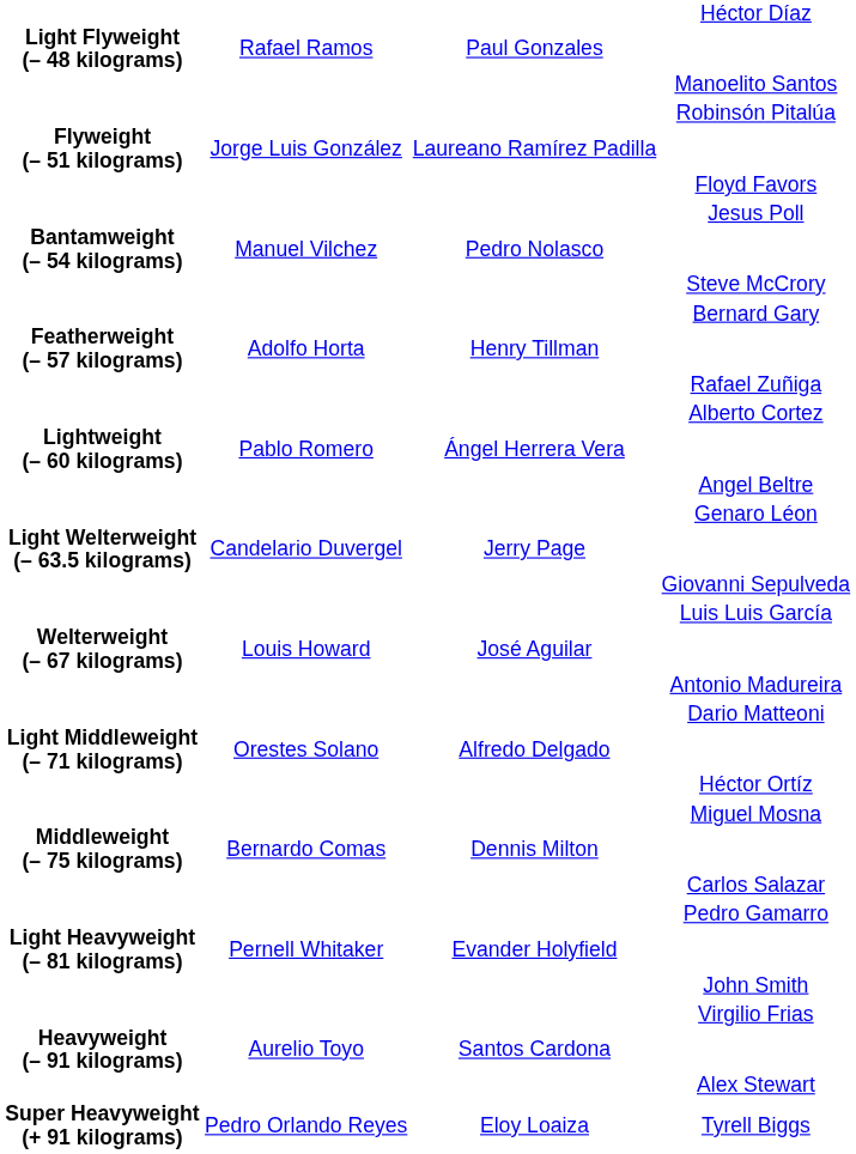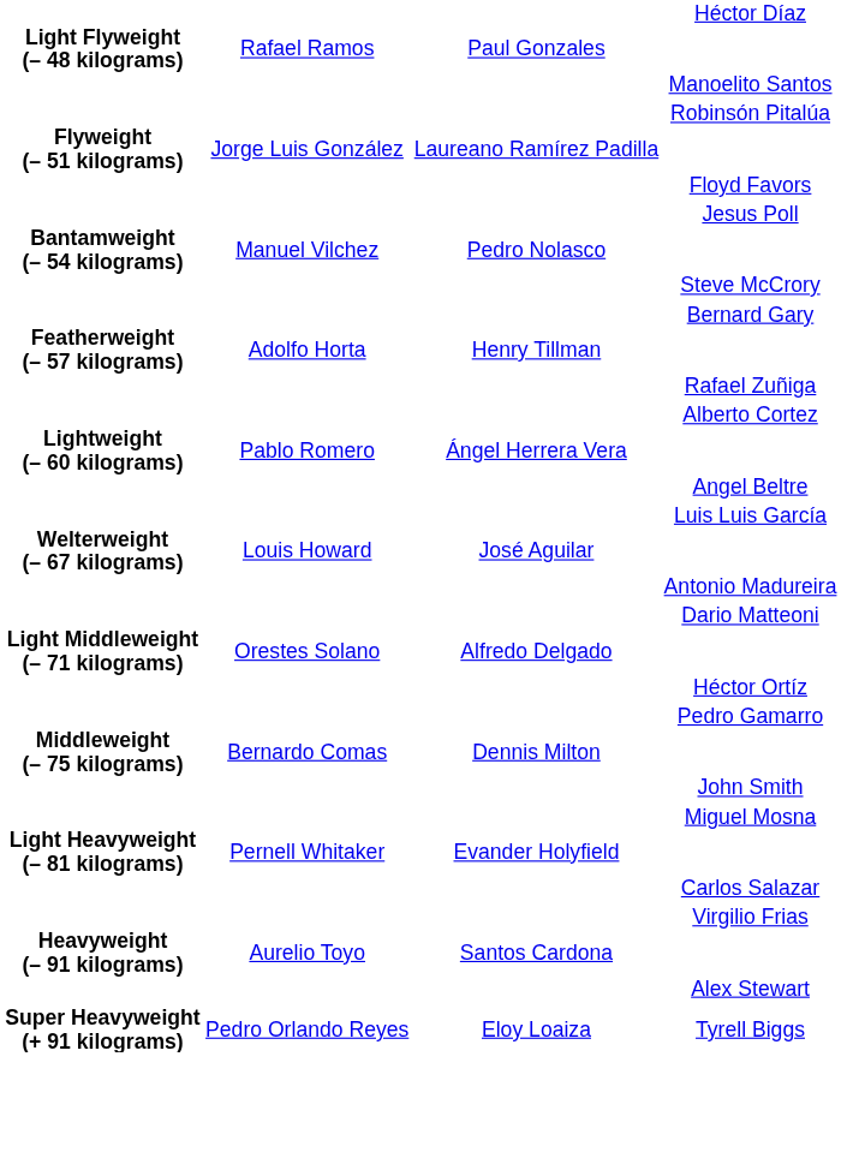 <table>
 <tr align="center">
 <td><strong>Light Flyweight<br>(– 48 kilograms)</strong></td>
 <td> <a href='#'>Rafael Ramos</a><br></td>
 <td> <a href='#'>Paul Gonzales</a><br></td>
 <td> <a href='#'>Héctor Díaz</a><br><br><br> <a href='#'>Manoelito Santos</a><br></td>
 </tr>
 <tr align="center">
 <td><strong>Flyweight<br>(– 51 kilograms)</strong></td>
 <td> <a href='#'>Jorge Luis González</a><br></td>
 <td> <a href='#'>Laureano Ramírez Padilla</a><br></td>
 <td> <a href='#'>Robinsón Pitalúa</a><br><br><br> <a href='#'>Floyd Favors</a><br></td>
 </tr>
 <tr align="center">
 <td><strong>Bantamweight<br>(– 54 kilograms)</strong></td>
 <td> <a href='#'>Manuel Vilchez</a><br></td>
 <td> <a href='#'>Pedro Nolasco</a><br></td>
 <td> <a href='#'>Jesus Poll</a><br><br><br> <a href='#'>Steve McCrory</a><br></td>
 </tr>
 <tr align="center">
 <td><strong>Featherweight<br>(– 57 kilograms)</strong></td>
 <td> <a href='#'>Adolfo Horta</a><br></td>
 <td> <a href='#'>Henry Tillman</a><br></td>
 <td> <a href='#'>Bernard Gary</a><br><br><br> <a href='#'>Rafael Zuñiga</a><br></td>
 </tr>
 <tr align="center">
 <td><strong>Lightweight<br>(– 60 kilograms)</strong></td>
 <td> <a href='#'>Pablo Romero</a><br></td>
 <td> <a href='#'>Ángel Herrera Vera</a><br></td>
 <td> <a href='#'>Alberto Cortez</a><br><br><br> <a href='#'>Angel Beltre</a><br></td>
 </tr>
 <tr align="center">
-<td><strong>Light Welterweight<br>(– 63.5 kilograms)</strong></td>
-<td> <a href='#'>Candelario Duvergel</a><br></td>
-<td> <a href='#'>Jerry Page</a><br></td>
-<td> <a href='#'>Genaro Léon</a><br><br><br> <a href='#'>Giovanni Sepulveda</a><br></td>
-</tr>
-<tr align="center">
 <td><strong>Welterweight<br>(– 67 kilograms)</strong></td>
 <td> <a href='#'>Louis Howard</a><br></td>
 <td> <a href='#'>José Aguilar</a><br></td>
 <td> <a href='#'>Luis Luis García</a><br><br><br> <a href='#'>Antonio Madureira</a><br></td>
 </tr>
 <tr align="center">
 <td><strong>Light Middleweight<br>(– 71 kilograms)</strong></td>
 <td> <a href='#'>Orestes Solano</a><br></td>
 <td> <a href='#'>Alfredo Delgado</a><br></td>
 <td> <a href='#'>Dario Matteoni</a><br><br><br> <a href='#'>Héctor Ortíz</a><br></td>
 </tr>
 <tr align="center">
 <td><strong>Middleweight<br>(– 75 kilograms)</strong></td>
 <td> <a href='#'>Bernardo Comas</a><br></td>
 <td> <a href='#'>Dennis Milton</a><br></td>
-<td> <a href='#'>Miguel Mosna</a><br><br><br> <a href='#'>Carlos Salazar</a><br></td>
+<td> <a href='#'>Pedro Gamarro</a><br><br><br> <a href='#'>John Smith</a><br></td>
 </tr>
 <tr align="center">
 <td><strong>Light Heavyweight<br>(– 81 kilograms)</strong></td>
 <td> <a href='#'>Pernell Whitaker</a><br></td>
 <td> <a href='#'>Evander Holyfield</a><br></td>
-<td> <a href='#'>Pedro Gamarro</a><br><br><br> <a href='#'>John Smith</a><br></td>
+<td> <a href='#'>Miguel Mosna</a><br><br><br> <a href='#'>Carlos Salazar</a><br></td>
 </tr>
 <tr align="center">
 <td><strong>Heavyweight<br>(– 91 kilograms)</strong></td>
 <td> <a href='#'>Aurelio Toyo</a><br></td>
 <td> <a href='#'>Santos Cardona</a><br></td>
 <td> <a href='#'>Virgilio Frias</a><br><br><br> <a href='#'>Alex Stewart</a><br></td>
 </tr>
 <tr align="center">
 <td><strong>Super Heavyweight<br>(+ 91 kilograms)</strong></td>
 <td> <a href='#'>Pedro Orlando Reyes</a><br></td>
 <td> <a href='#'>Eloy Loaiza</a><br></td>
 <td> <a href='#'>Tyrell Biggs</a><br></td>
 </tr>
 </table>
